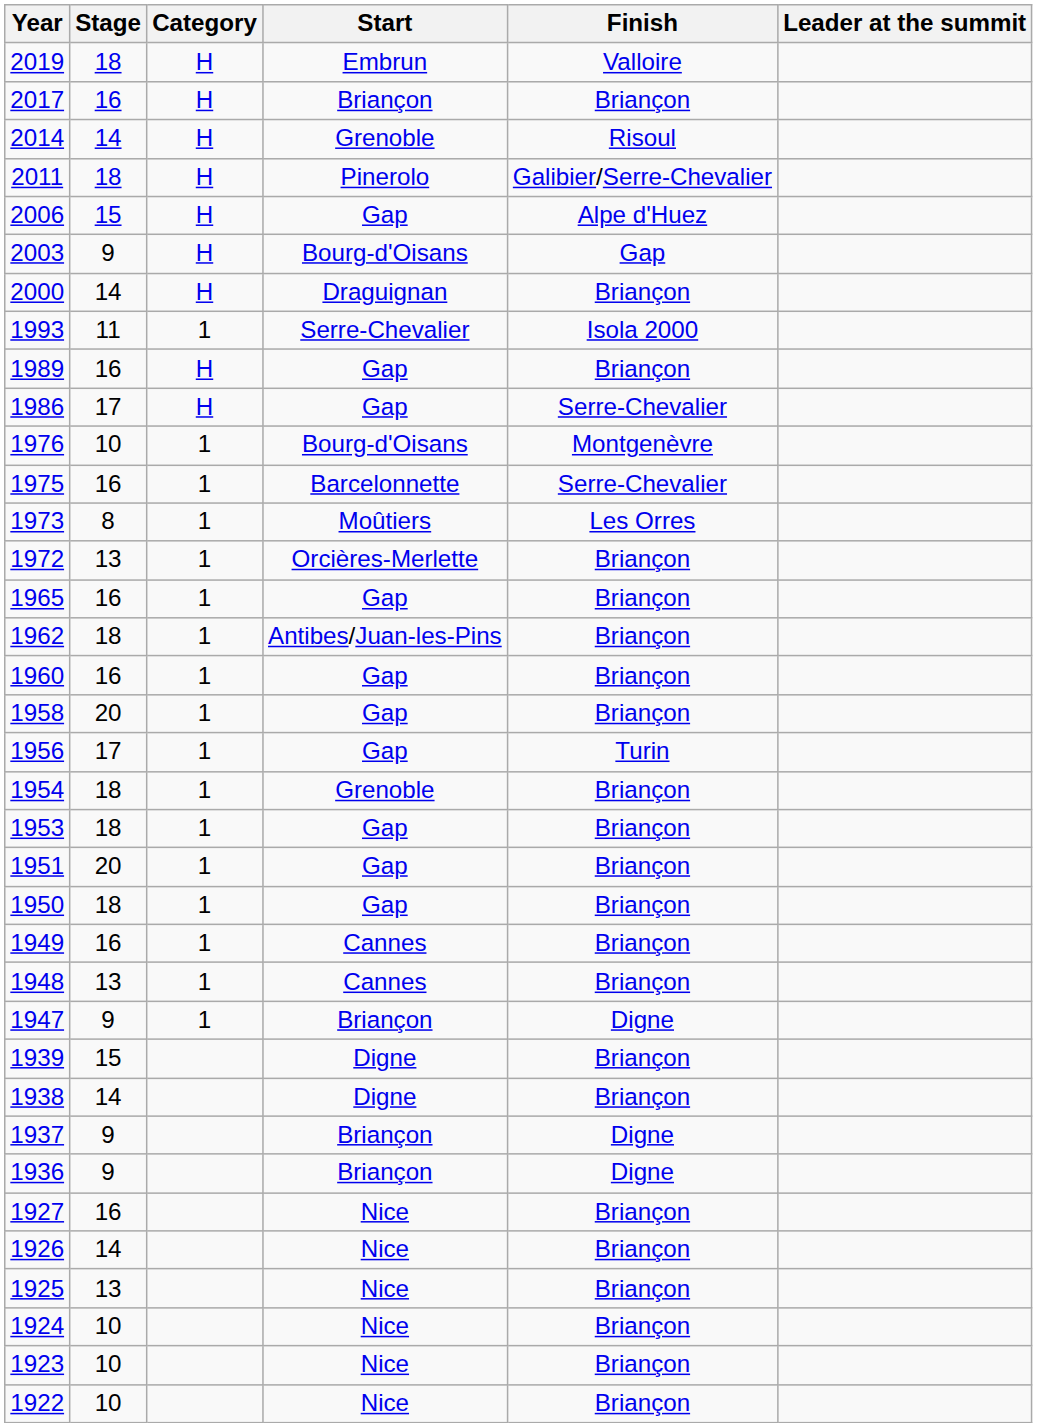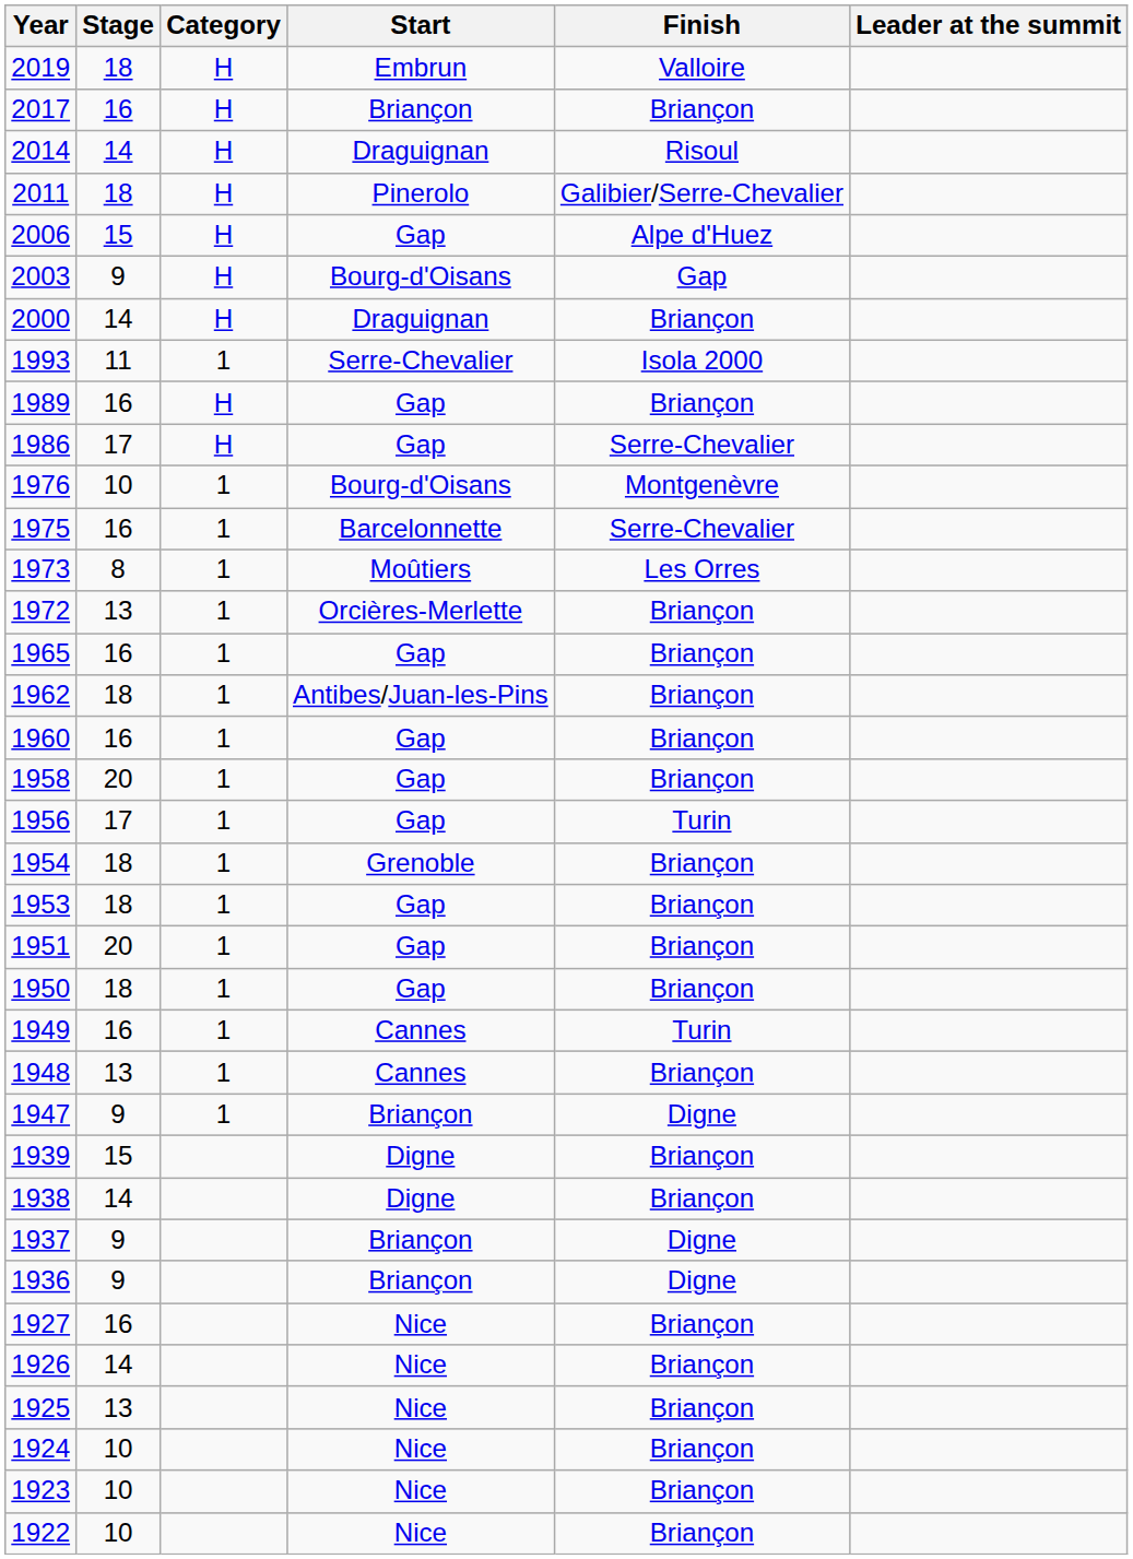 <table class="wikitable" style="text-align: center;">
 <tr>
 <th>Year</th>
 <th>Stage</th>
 <th>Category</th>
 <th>Start</th>
 <th>Finish</th>
 <th>Leader at the summit</th>
 </tr>
 <tr>
 <td><a href='#'>2019</a></td>
 <td><a href='#'>18</a></td>
 <td><a href='#'>H</a></td>
 <td><a href='#'>Embrun</a></td>
 <td><a href='#'>Valloire</a></td>
 <td align=left></td>
 </tr>
 <tr>
 <td><a href='#'>2017</a></td>
 <td><a href='#'>16</a></td>
 <td><a href='#'>H</a></td>
 <td><a href='#'>Briançon</a></td>
 <td><a href='#'>Briançon</a></td>
 <td align=left></td>
 </tr>
 <tr>
 <td><a href='#'>2014</a></td>
 <td><a href='#'>14</a></td>
 <td><a href='#'>H</a></td>
-<td><a href='#'>Grenoble</a></td>
+<td><a href='#'>Draguignan</a></td>
 <td><a href='#'>Risoul</a></td>
 <td align=left></td>
 </tr>
 <tr>
 <td><a href='#'>2011</a></td>
 <td><a href='#'>18</a></td>
 <td><a href='#'>H</a></td>
 <td><a href='#'>Pinerolo</a></td>
 <td><a href='#'>Galibier</a>/<a href='#'>Serre-Chevalier</a></td>
 <td align=left></td>
 </tr>
 <tr>
 <td><a href='#'>2006</a></td>
 <td><a href='#'>15</a></td>
 <td><a href='#'>H</a></td>
 <td><a href='#'>Gap</a></td>
 <td><a href='#'>Alpe d'Huez</a></td>
 <td align=left></td>
 </tr>
 <tr>
 <td><a href='#'>2003</a></td>
 <td>9</td>
 <td><a href='#'>H</a></td>
 <td><a href='#'>Bourg-d'Oisans</a></td>
 <td><a href='#'>Gap</a></td>
 <td align=left></td>
 </tr>
 <tr>
 <td><a href='#'>2000</a></td>
 <td>14</td>
 <td><a href='#'>H</a></td>
 <td><a href='#'>Draguignan</a></td>
 <td><a href='#'>Briançon</a></td>
 <td align=left></td>
 </tr>
 <tr>
 <td><a href='#'>1993</a></td>
 <td>11</td>
 <td>1</td>
 <td><a href='#'>Serre-Chevalier</a></td>
 <td><a href='#'>Isola 2000</a></td>
 <td align=left></td>
 </tr>
 <tr>
 <td><a href='#'>1989</a></td>
 <td>16</td>
 <td><a href='#'>H</a></td>
 <td><a href='#'>Gap</a></td>
 <td><a href='#'>Briançon</a></td>
 <td align=left></td>
 </tr>
 <tr>
 <td><a href='#'>1986</a></td>
 <td>17</td>
 <td><a href='#'>H</a></td>
 <td><a href='#'>Gap</a></td>
 <td><a href='#'>Serre-Chevalier</a></td>
 <td align=left></td>
 </tr>
 <tr>
 <td><a href='#'>1976</a></td>
 <td>10</td>
 <td>1</td>
 <td><a href='#'>Bourg-d'Oisans</a></td>
 <td><a href='#'>Montgenèvre</a></td>
 <td align=left></td>
 </tr>
 <tr>
 <td><a href='#'>1975</a></td>
 <td>16</td>
 <td>1</td>
 <td><a href='#'>Barcelonnette</a></td>
 <td><a href='#'>Serre-Chevalier</a></td>
 <td align=left></td>
 </tr>
 <tr>
 <td><a href='#'>1973</a></td>
 <td>8</td>
 <td>1</td>
 <td><a href='#'>Moûtiers</a></td>
 <td><a href='#'>Les Orres</a></td>
 <td align=left></td>
 </tr>
 <tr>
 <td><a href='#'>1972</a></td>
 <td>13</td>
 <td>1</td>
 <td><a href='#'>Orcières-Merlette</a></td>
 <td><a href='#'>Briançon</a></td>
 <td align=left></td>
 </tr>
 <tr>
 <td><a href='#'>1965</a></td>
 <td>16</td>
 <td>1</td>
 <td><a href='#'>Gap</a></td>
 <td><a href='#'>Briançon</a></td>
 <td align=left></td>
 </tr>
 <tr>
 <td><a href='#'>1962</a></td>
 <td>18</td>
 <td>1</td>
 <td><a href='#'>Antibes</a>/<a href='#'>Juan-les-Pins</a></td>
 <td><a href='#'>Briançon</a></td>
 <td align=left></td>
 </tr>
 <tr>
 <td><a href='#'>1960</a></td>
 <td>16</td>
 <td>1</td>
 <td><a href='#'>Gap</a></td>
 <td><a href='#'>Briançon</a></td>
 <td align=left></td>
 </tr>
 <tr>
 <td><a href='#'>1958</a></td>
 <td>20</td>
 <td>1</td>
 <td><a href='#'>Gap</a></td>
 <td><a href='#'>Briançon</a></td>
 <td align=left></td>
 </tr>
 <tr>
 <td><a href='#'>1956</a></td>
 <td>17</td>
 <td>1</td>
 <td><a href='#'>Gap</a></td>
 <td><a href='#'>Turin</a></td>
 <td align=left></td>
 </tr>
 <tr>
 <td><a href='#'>1954</a></td>
 <td>18</td>
 <td>1</td>
 <td><a href='#'>Grenoble</a></td>
 <td><a href='#'>Briançon</a></td>
 <td align=left></td>
 </tr>
 <tr>
 <td><a href='#'>1953</a></td>
 <td>18</td>
 <td>1</td>
 <td><a href='#'>Gap</a></td>
 <td><a href='#'>Briançon</a></td>
 <td align=left></td>
 </tr>
 <tr>
 <td><a href='#'>1951</a></td>
 <td>20</td>
 <td>1</td>
 <td><a href='#'>Gap</a></td>
 <td><a href='#'>Briançon</a></td>
 <td align=left></td>
 </tr>
 <tr>
 <td><a href='#'>1950</a></td>
 <td>18</td>
 <td>1</td>
 <td><a href='#'>Gap</a></td>
 <td><a href='#'>Briançon</a></td>
 <td align=left></td>
 </tr>
 <tr>
 <td><a href='#'>1949</a></td>
 <td>16</td>
 <td>1</td>
 <td><a href='#'>Cannes</a></td>
-<td><a href='#'>Briançon</a></td>
+<td><a href='#'>Turin</a></td>
 <td align=left></td>
 </tr>
 <tr>
 <td><a href='#'>1948</a></td>
 <td>13</td>
 <td>1</td>
 <td><a href='#'>Cannes</a></td>
 <td><a href='#'>Briançon</a></td>
 <td align=left></td>
 </tr>
 <tr>
 <td><a href='#'>1947</a></td>
 <td>9</td>
 <td>1</td>
 <td><a href='#'>Briançon</a></td>
 <td><a href='#'>Digne</a></td>
 <td align=left></td>
 </tr>
 <tr>
 <td><a href='#'>1939</a></td>
 <td>15</td>
 <td></td>
 <td><a href='#'>Digne</a></td>
 <td><a href='#'>Briançon</a></td>
 <td align=left></td>
 </tr>
 <tr>
 <td><a href='#'>1938</a></td>
 <td>14</td>
 <td></td>
 <td><a href='#'>Digne</a></td>
 <td><a href='#'>Briançon</a></td>
 <td align=left></td>
 </tr>
 <tr>
 <td><a href='#'>1937</a></td>
 <td>9</td>
 <td></td>
 <td><a href='#'>Briançon</a></td>
 <td><a href='#'>Digne</a></td>
 <td align=left></td>
 </tr>
 <tr>
 <td><a href='#'>1936</a></td>
 <td>9</td>
 <td></td>
 <td><a href='#'>Briançon</a></td>
 <td><a href='#'>Digne</a></td>
 <td align=left></td>
 </tr>
 <tr>
 <td><a href='#'>1927</a></td>
 <td>16</td>
 <td></td>
 <td><a href='#'>Nice</a></td>
 <td><a href='#'>Briançon</a></td>
 <td align=left></td>
 </tr>
 <tr>
 <td><a href='#'>1926</a></td>
 <td>14</td>
 <td></td>
 <td><a href='#'>Nice</a></td>
 <td><a href='#'>Briançon</a></td>
 <td align=left></td>
 </tr>
 <tr>
 <td><a href='#'>1925</a></td>
 <td>13</td>
 <td></td>
 <td><a href='#'>Nice</a></td>
 <td><a href='#'>Briançon</a></td>
 <td align=left></td>
 </tr>
 <tr>
 <td><a href='#'>1924</a></td>
 <td>10</td>
 <td></td>
 <td><a href='#'>Nice</a></td>
 <td><a href='#'>Briançon</a></td>
 <td align=left></td>
 </tr>
 <tr>
 <td><a href='#'>1923</a></td>
 <td>10</td>
 <td></td>
 <td><a href='#'>Nice</a></td>
 <td><a href='#'>Briançon</a></td>
 <td align=left></td>
 </tr>
 <tr>
 <td><a href='#'>1922</a></td>
 <td>10</td>
 <td></td>
 <td><a href='#'>Nice</a></td>
 <td><a href='#'>Briançon</a></td>
 <td align=left></td>
 </tr>
 </table>
